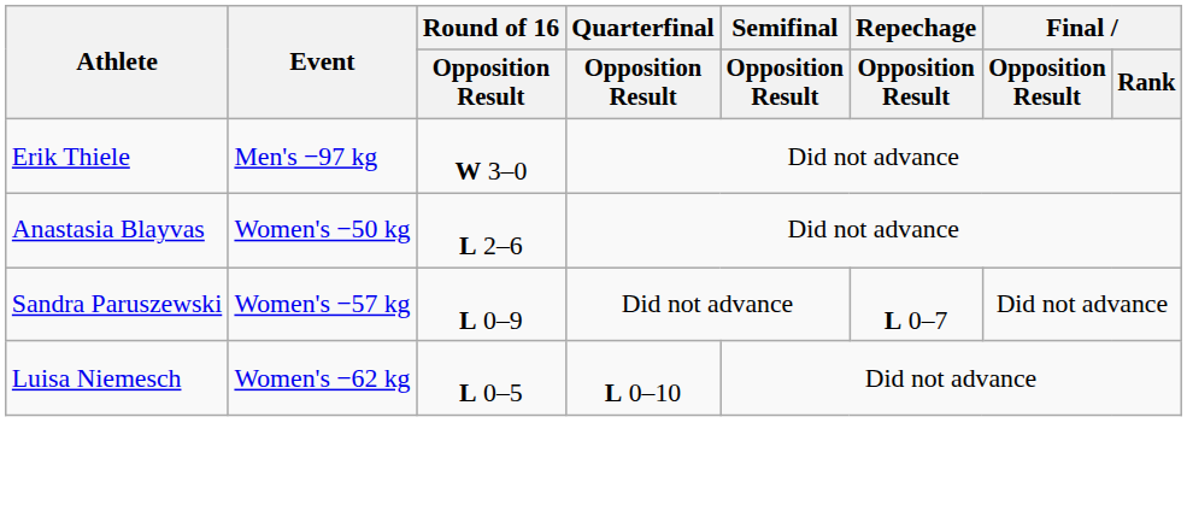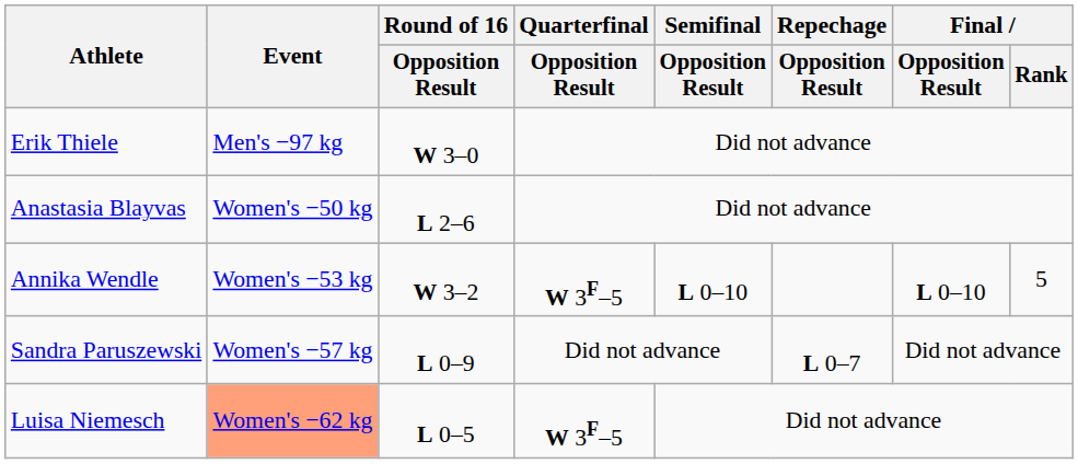 <table class="wikitable" style="font-size:90%">
 <tr>
 <th rowspan=2>Athlete</th>
 <th rowspan=2>Event</th>
 <th>Round of 16</th>
 <th>Quarterfinal</th>
 <th>Semifinal</th>
 <th>Repechage</th>
 <th colspan=2>Final / </th>
 </tr>
 <tr style="font-size: 95%">
 <th>Opposition<br>Result</th>
 <th>Opposition<br>Result</th>
 <th>Opposition<br>Result</th>
 <th>Opposition<br>Result</th>
 <th>Opposition<br>Result</th>
 <th>Rank</th>
 </tr>
 <tr align=center>
 <td align=left><a href='#'>Erik Thiele</a></td>
 <td align=left><a href='#'>Men's −97 kg</a></td>
 <td><br><strong>W</strong> 3–0</td>
 <td colspan=5>Did not advance</td>
 </tr>
 <tr align=center>
 <td align=left><a href='#'>Anastasia Blayvas</a></td>
 <td align=left><a href='#'>Women's −50 kg</a></td>
 <td><br><strong>L</strong> 2–6</td>
 <td colspan=5>Did not advance</td>
 </tr>
 <tr align=center>
+<td align=left><a href='#'>Annika Wendle</a></td>
+<td align=left><a href='#'>Women's −53 kg</a></td>
+<td><br><strong>W</strong> 3–2</td>
+<td><br><strong>W</strong> 3<sup><strong>F</strong></sup>–5</td>
+<td><br><strong>L</strong> 0–10</td>
+<td></td>
+<td><br><strong>L</strong> 0–10</td>
+<td>5</td>
+</tr>
+<tr align=center>
 <td align=left><a href='#'>Sandra Paruszewski</a></td>
 <td align=left><a href='#'>Women's −57 kg</a></td>
 <td><br><strong>L</strong> 0–9</td>
 <td colspan=2>Did not advance</td>
 <td><br><strong>L</strong> 0–7</td>
 <td colspan=2>Did not advance</td>
 </tr>
 <tr align=center>
 <td align=left><a href='#'>Luisa Niemesch</a></td>
-<td align=left><a href='#'>Women's −62 kg</a></td>
+<td align=left style="background: lightsalmon;"><a href='#'>Women's −62 kg</a></td>
 <td><br><strong>L</strong> 0–5</td>
-<td><br><strong>L</strong> 0–10</td>
+<td><br><strong>W</strong> 3<sup><strong>F</strong></sup>–5</td>
 <td colspan=4>Did not advance</td>
 </tr>
 </table>
